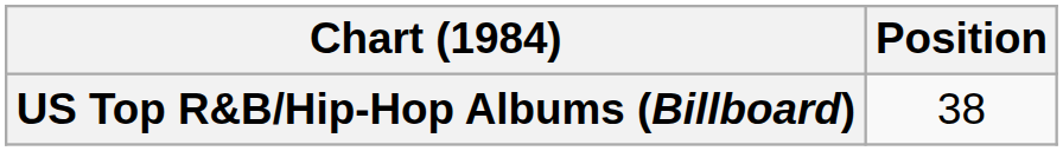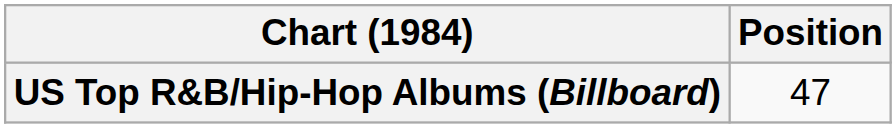 <table class="wikitable plainrowheaders" style="text-align:center">
 <tr>
 <th scope="col">Chart (1984)</th>
 <th scope="col">Position</th>
 </tr>
 <tr>
 <th scope="row">US Top R&B/Hip-Hop Albums (<em>Billboard</em>)</th>
-<td>38</td>
+<td>47</td>
 </tr>
 </table>
